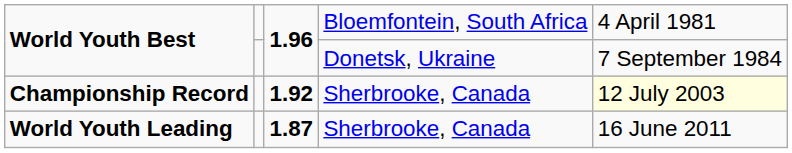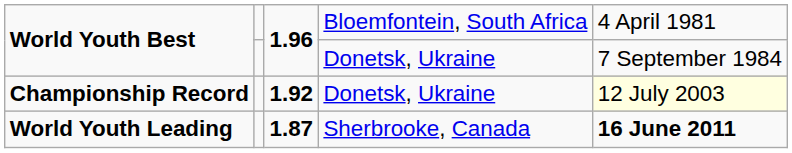 <table class="wikitable">
 <tr>
 <td rowspan=2><strong>World Youth Best</strong></td>
 <td></td>
 <td rowspan=2><strong>1.96</strong></td>
 <td><a href='#'>Bloemfontein</a>, <a href='#'>South Africa</a></td>
 <td>4 April 1981</td>
 </tr>
 <tr>
 <td></td>
 <td><a href='#'>Donetsk</a>, <a href='#'>Ukraine</a></td>
 <td>7 September 1984</td>
 </tr>
 <tr>
 <td><strong>Championship Record</strong></td>
 <td></td>
 <td><strong>1.92</strong></td>
-<td><a href='#'>Sherbrooke</a>, <a href='#'>Canada</a></td>
+<td><a href='#'>Donetsk</a>, <a href='#'>Ukraine</a></td>
 <td style="background: lightyellow;">12 July 2003</td>
 </tr>
 <tr>
 <td><strong>World Youth Leading</strong></td>
 <td></td>
 <td><strong>1.87</strong></td>
 <td><a href='#'>Sherbrooke</a>, <a href='#'>Canada</a></td>
-<td>16 June 2011</td>
+<td><strong>16 June 2011</strong></td>
 </tr>
 </table>
